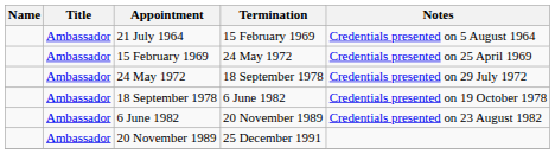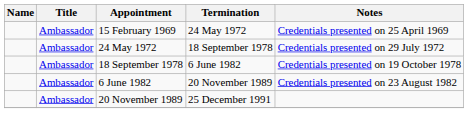 <table class="wikitable">
 <tr valign="middle">
 <th>Name</th>
 <th>Title</th>
 <th>Appointment</th>
 <th>Termination</th>
 <th>Notes</th>
-</tr>
-<tr>
-<td></td>
-<td><a href='#'>Ambassador</a></td>
-<td>21 July 1964</td>
-<td>15 February 1969</td>
-<td><a href='#'>Credentials presented</a> on 5 August 1964</td>
 </tr>
 <tr>
 <td></td>
 <td><a href='#'>Ambassador</a></td>
 <td>15 February 1969</td>
 <td>24 May 1972</td>
 <td><a href='#'>Credentials presented</a> on 25 April 1969</td>
 </tr>
 <tr>
 <td></td>
 <td><a href='#'>Ambassador</a></td>
 <td>24 May 1972</td>
 <td>18 September 1978</td>
 <td><a href='#'>Credentials presented</a> on 29 July 1972</td>
 </tr>
 <tr>
 <td></td>
 <td><a href='#'>Ambassador</a></td>
 <td>18 September 1978</td>
 <td>6 June 1982</td>
 <td><a href='#'>Credentials presented</a> on 19 October 1978</td>
 </tr>
 <tr>
 <td></td>
 <td><a href='#'>Ambassador</a></td>
 <td>6 June 1982</td>
 <td>20 November 1989</td>
 <td><a href='#'>Credentials presented</a> on 23 August 1982</td>
 </tr>
 <tr>
 <td></td>
 <td><a href='#'>Ambassador</a></td>
 <td>20 November 1989</td>
 <td>25 December 1991</td>
 <td></td>
 </tr>
 <tr>
 </tr>
 </table>
